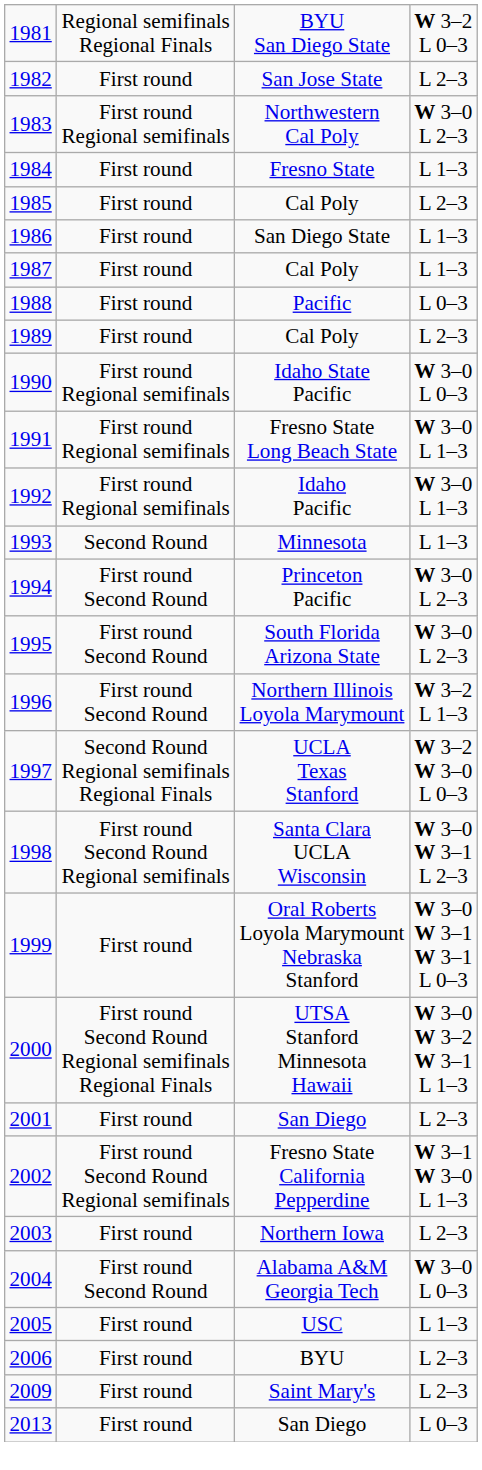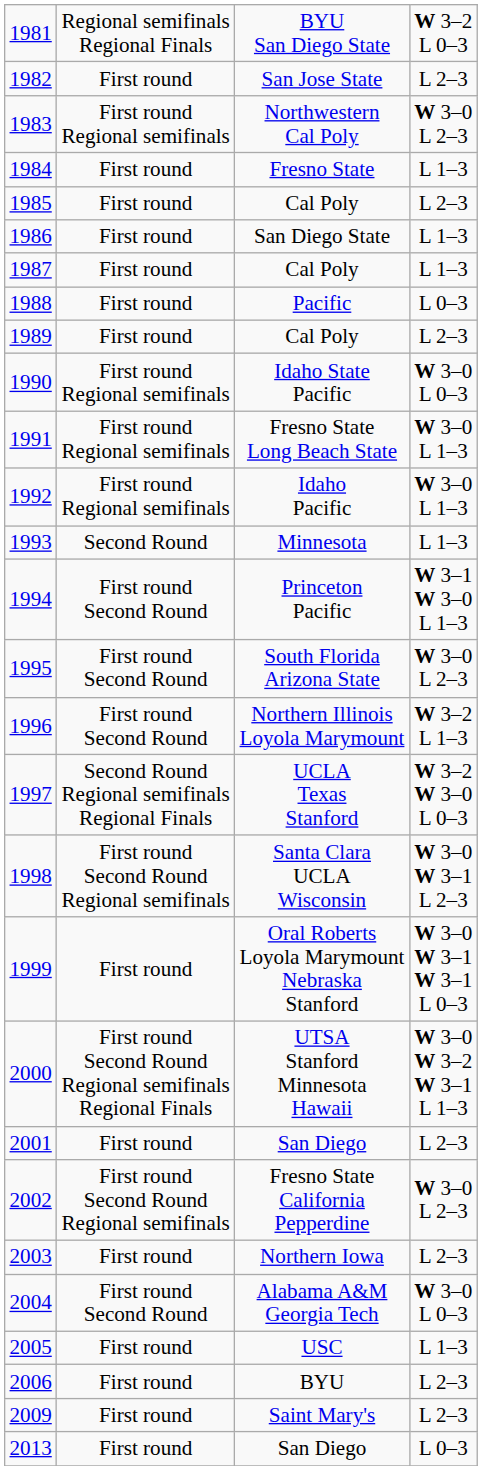 <table class="wikitable">
 <tr align="center">
 <td><a href='#'>1981</a></td>
 <td>Regional semifinals<br>Regional Finals</td>
 <td><a href='#'>BYU</a><br><a href='#'>San Diego State</a></td>
 <td><strong>W</strong> 3–2<br>L 0–3</td>
 </tr>
 <tr align="center">
 <td><a href='#'>1982</a></td>
 <td>First round</td>
 <td><a href='#'>San Jose State</a></td>
 <td>L 2–3</td>
 </tr>
 <tr align="center">
 <td><a href='#'>1983</a></td>
 <td>First round<br>Regional semifinals</td>
 <td><a href='#'>Northwestern</a><br><a href='#'>Cal Poly</a></td>
 <td><strong>W</strong> 3–0<br>L 2–3</td>
 </tr>
 <tr align="center">
 <td><a href='#'>1984</a></td>
 <td>First round</td>
 <td><a href='#'>Fresno State</a></td>
 <td>L 1–3</td>
 </tr>
 <tr align="center">
 <td><a href='#'>1985</a></td>
 <td>First round</td>
 <td>Cal Poly</td>
 <td>L 2–3</td>
 </tr>
 <tr align="center">
 <td><a href='#'>1986</a></td>
 <td>First round</td>
 <td>San Diego State</td>
 <td>L 1–3</td>
 </tr>
 <tr align="center">
 <td><a href='#'>1987</a></td>
 <td>First round</td>
 <td>Cal Poly</td>
 <td>L 1–3</td>
 </tr>
 <tr align="center">
 <td><a href='#'>1988</a></td>
 <td>First round</td>
 <td><a href='#'>Pacific</a></td>
 <td>L 0–3</td>
 </tr>
 <tr align="center">
 <td><a href='#'>1989</a></td>
 <td>First round</td>
 <td>Cal Poly</td>
 <td>L 2–3</td>
 </tr>
 <tr align="center">
 <td><a href='#'>1990</a></td>
 <td>First round<br>Regional semifinals</td>
 <td><a href='#'>Idaho State</a><br>Pacific</td>
 <td><strong>W</strong> 3–0<br>L 0–3</td>
 </tr>
 <tr align="center">
 <td><a href='#'>1991</a></td>
 <td>First round<br>Regional semifinals</td>
 <td>Fresno State<br><a href='#'>Long Beach State</a></td>
 <td><strong>W</strong> 3–0<br>L 1–3</td>
 </tr>
 <tr align="center">
 <td><a href='#'>1992</a></td>
 <td>First round<br>Regional semifinals</td>
 <td><a href='#'>Idaho</a><br>Pacific</td>
 <td><strong>W</strong> 3–0<br>L 1–3</td>
 </tr>
 <tr align="center">
 <td><a href='#'>1993</a></td>
 <td>Second Round</td>
 <td><a href='#'>Minnesota</a></td>
 <td>L 1–3</td>
 </tr>
 <tr align="center">
 <td><a href='#'>1994</a></td>
 <td>First round<br>Second Round</td>
 <td><a href='#'>Princeton</a><br>Pacific</td>
-<td><strong>W</strong> 3–0<br>L 2–3</td>
+<td><strong>W</strong> 3–1<br><strong>W</strong> 3–0<br>L 1–3</td>
 </tr>
 <tr align="center">
 <td><a href='#'>1995</a></td>
 <td>First round<br>Second Round</td>
 <td><a href='#'>South Florida</a><br><a href='#'>Arizona State</a></td>
 <td><strong>W</strong> 3–0<br>L 2–3</td>
 </tr>
 <tr align="center">
 <td><a href='#'>1996</a></td>
 <td>First round<br>Second Round</td>
 <td><a href='#'>Northern Illinois</a><br><a href='#'>Loyola Marymount</a></td>
 <td><strong>W</strong> 3–2<br>L 1–3</td>
 </tr>
 <tr align="center">
 <td><a href='#'>1997</a></td>
 <td>Second Round<br>Regional semifinals<br>Regional Finals</td>
 <td><a href='#'>UCLA</a><br><a href='#'>Texas</a><br><a href='#'>Stanford</a></td>
 <td><strong>W</strong> 3–2<br><strong>W</strong> 3–0<br>L 0–3</td>
 </tr>
 <tr align="center">
 <td><a href='#'>1998</a></td>
 <td>First round<br>Second Round<br>Regional semifinals</td>
 <td><a href='#'>Santa Clara</a><br>UCLA<br><a href='#'>Wisconsin</a></td>
 <td><strong>W</strong> 3–0<br><strong>W</strong> 3–1<br>L 2–3</td>
 </tr>
 <tr align="center">
 <td><a href='#'>1999</a></td>
 <td>First round</td>
 <td><a href='#'>Oral Roberts</a><br>Loyola Marymount<br><a href='#'>Nebraska</a><br>Stanford</td>
 <td><strong>W</strong> 3–0<br><strong>W</strong> 3–1<br><strong>W</strong> 3–1<br>L 0–3</td>
 </tr>
 <tr align="center">
 <td><a href='#'>2000</a></td>
 <td>First round<br>Second Round<br>Regional semifinals<br>Regional Finals</td>
 <td><a href='#'>UTSA</a><br>Stanford<br>Minnesota<br><a href='#'>Hawaii</a></td>
 <td><strong>W</strong> 3–0<br><strong>W</strong> 3–2<br><strong>W</strong> 3–1<br>L 1–3</td>
 </tr>
 <tr align="center">
 <td><a href='#'>2001</a></td>
 <td>First round</td>
 <td><a href='#'>San Diego</a></td>
 <td>L 2–3</td>
 </tr>
 <tr align="center">
 <td><a href='#'>2002</a></td>
 <td>First round<br>Second Round<br>Regional semifinals</td>
 <td>Fresno State<br><a href='#'>California</a><br><a href='#'>Pepperdine</a></td>
-<td><strong>W</strong> 3–1<br><strong>W</strong> 3–0<br>L 1–3</td>
+<td><strong>W</strong> 3–0<br>L 2–3</td>
 </tr>
 <tr align="center">
 <td><a href='#'>2003</a></td>
 <td>First round</td>
 <td><a href='#'>Northern Iowa</a></td>
 <td>L 2–3</td>
 </tr>
 <tr align="center">
 <td><a href='#'>2004</a></td>
 <td>First round<br>Second Round</td>
 <td><a href='#'>Alabama A&M</a><br><a href='#'>Georgia Tech</a></td>
 <td><strong>W</strong> 3–0<br>L 0–3</td>
 </tr>
 <tr align="center">
 <td><a href='#'>2005</a></td>
 <td>First round</td>
 <td><a href='#'>USC</a></td>
 <td>L 1–3</td>
 </tr>
 <tr align="center">
 <td><a href='#'>2006</a></td>
 <td>First round</td>
 <td>BYU</td>
 <td>L 2–3</td>
 </tr>
 <tr align="center">
 <td><a href='#'>2009</a></td>
 <td>First round</td>
 <td><a href='#'>Saint Mary's</a></td>
 <td>L 2–3</td>
 </tr>
 <tr align="center">
 <td><a href='#'>2013</a></td>
 <td>First round</td>
 <td>San Diego</td>
 <td>L 0–3</td>
 </tr>
 </table>
